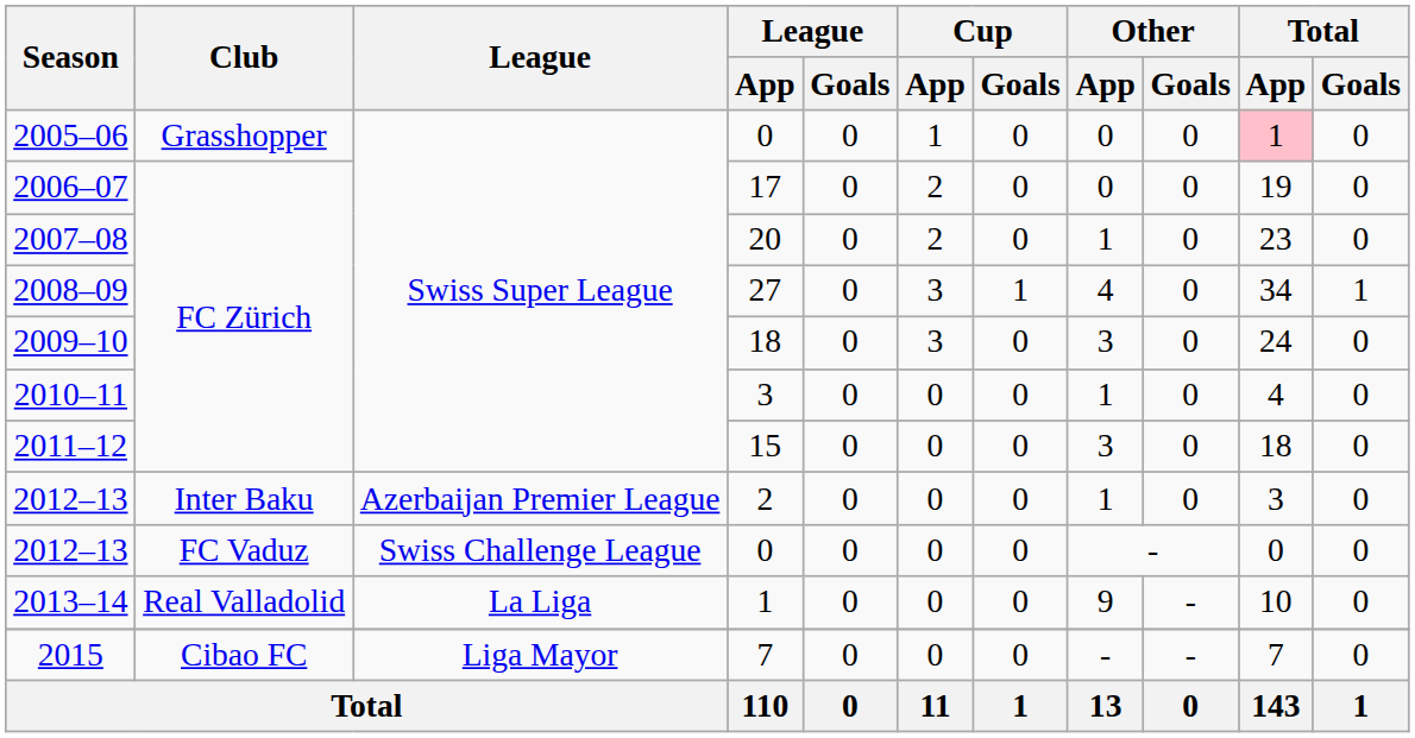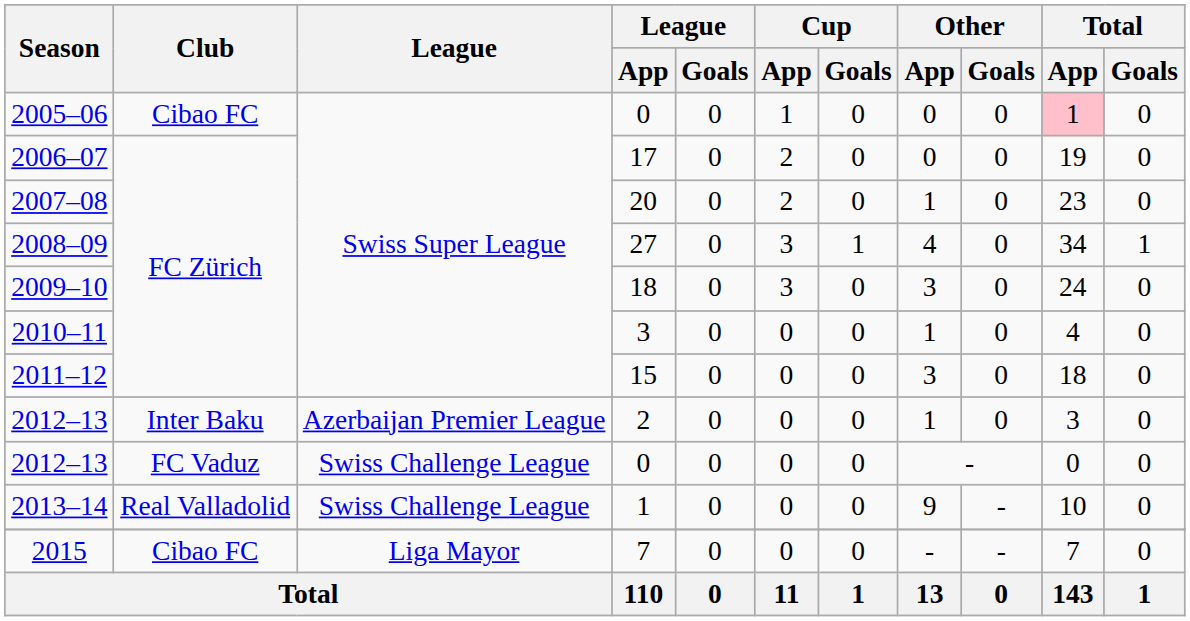 <table class="wikitable">
 <tr>
 <th rowspan=2>Season</th>
 <th ! rowspan=2>Club</th>
 <th ! rowspan=2>League</th>
 <th ! colspan=2>League</th>
 <th ! colspan=2>Cup</th>
 <th ! colspan=2>Other</th>
 <th colspan=3>Total</th>
 </tr>
 <tr>
 <th>App</th>
 <th>Goals</th>
 <th>App</th>
 <th>Goals</th>
 <th>App</th>
 <th>Goals</th>
 <th>App</th>
 <th>Goals</th>
 </tr>
 <tr align=center>
 <td><a href='#'>2005–06</a></td>
-<td><a href='#'>Grasshopper</a></td>
+<td><a href='#'>Cibao FC</a></td>
 <td rowspan="7"><a href='#'>Swiss Super League</a></td>
 <td>0</td>
 <td>0</td>
 <td>1</td>
 <td>0</td>
 <td>0</td>
 <td>0</td>
 <td style="background: pink;">1</td>
 <td>0</td>
 </tr>
 <tr align=center>
 <td><a href='#'>2006–07</a></td>
 <td rowspan="6"><a href='#'>FC Zürich</a></td>
 <td>17</td>
 <td>0</td>
 <td>2</td>
 <td>0</td>
 <td>0</td>
 <td>0</td>
 <td>19</td>
 <td>0</td>
 </tr>
 <tr align=center>
 <td><a href='#'>2007–08</a></td>
 <td>20</td>
 <td>0</td>
 <td>2</td>
 <td>0</td>
 <td>1</td>
 <td>0</td>
 <td>23</td>
 <td>0</td>
 </tr>
 <tr align=center>
 <td><a href='#'>2008–09</a></td>
 <td>27</td>
 <td>0</td>
 <td>3</td>
 <td>1</td>
 <td>4</td>
 <td>0</td>
 <td>34</td>
 <td>1</td>
 </tr>
 <tr align=center>
 <td><a href='#'>2009–10</a></td>
 <td>18</td>
 <td>0</td>
 <td>3</td>
 <td>0</td>
 <td>3</td>
 <td>0</td>
 <td>24</td>
 <td>0</td>
 </tr>
 <tr align=center>
 <td><a href='#'>2010–11</a></td>
 <td>3</td>
 <td>0</td>
 <td>0</td>
 <td>0</td>
 <td>1</td>
 <td>0</td>
 <td>4</td>
 <td>0</td>
 </tr>
 <tr align=center>
 <td><a href='#'>2011–12</a></td>
 <td>15</td>
 <td>0</td>
 <td>0</td>
 <td>0</td>
 <td>3</td>
 <td>0</td>
 <td>18</td>
 <td>0</td>
 </tr>
 <tr align=center>
 <td><a href='#'>2012–13</a></td>
 <td><a href='#'>Inter Baku</a></td>
 <td><a href='#'>Azerbaijan Premier League</a></td>
 <td>2</td>
 <td>0</td>
 <td>0</td>
 <td>0</td>
 <td>1</td>
 <td>0</td>
 <td>3</td>
 <td>0</td>
 </tr>
 <tr align=center>
 <td><a href='#'>2012–13</a></td>
 <td><a href='#'>FC Vaduz</a></td>
 <td><a href='#'>Swiss Challenge League</a></td>
 <td>0</td>
 <td>0</td>
 <td>0</td>
 <td>0</td>
 <td colspan="2">-</td>
 <td>0</td>
 <td>0</td>
 </tr>
 <tr align=center>
 <td><a href='#'>2013–14</a></td>
 <td><a href='#'>Real Valladolid</a></td>
-<td><a href='#'>La Liga</a></td>
+<td><a href='#'>Swiss Challenge League</a></td>
 <td>1</td>
 <td>0</td>
 <td>0</td>
 <td>0</td>
 <td>9</td>
 <td>-</td>
 <td>10</td>
 <td>0</td>
 </tr>
 <tr align=center>
 </tr>
 <tr align=center>
 <td><a href='#'>2015</a></td>
 <td><a href='#'>Cibao FC</a></td>
 <td><a href='#'>Liga Mayor</a></td>
 <td>7</td>
 <td>0</td>
 <td>0</td>
 <td>0</td>
 <td>-</td>
 <td>-</td>
 <td>7</td>
 <td>0</td>
 </tr>
 <tr align=center>
 <th colspan="3">Total</th>
 <th>110</th>
 <th>0</th>
 <th>11</th>
 <th>1</th>
 <th>13</th>
 <th>0</th>
 <th>143</th>
 <th>1</th>
 </tr>
 </table>
